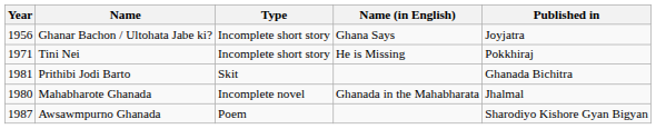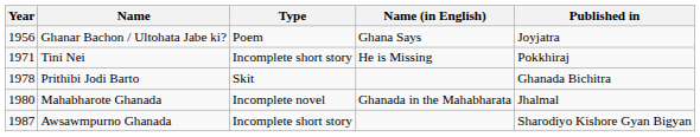 <table class="wikitable">
 <tr>
 <th>Year</th>
 <th>Name</th>
 <th>Type</th>
 <th>Name (in English)</th>
 <th>Published in</th>
 </tr>
 <tr>
 <td>1956</td>
 <td>Ghanar Bachon / Ultohata Jabe ki?</td>
-<td>Incomplete short story</td>
+<td>Poem</td>
 <td>Ghana Says</td>
 <td>Joyjatra</td>
 </tr>
 <tr>
 <td>1971</td>
 <td>Tini Nei</td>
 <td>Incomplete short story</td>
 <td>He is Missing</td>
 <td>Pokkhiraj</td>
 </tr>
 <tr>
-<td>1981</td>
+<td>1978</td>
 <td>Prithibi Jodi Barto</td>
 <td>Skit</td>
 <td></td>
 <td>Ghanada Bichitra</td>
 </tr>
 <tr>
 <td>1980</td>
 <td>Mahabharote Ghanada</td>
 <td>Incomplete novel</td>
 <td>Ghanada in the Mahabharata</td>
 <td>Jhalmal</td>
 </tr>
 <tr>
 <td>1987</td>
 <td>Awsawmpurno Ghanada</td>
-<td>Poem</td>
+<td>Incomplete short story</td>
 <td></td>
 <td>Sharodiyo Kishore Gyan Bigyan</td>
 </tr>
 </table>
